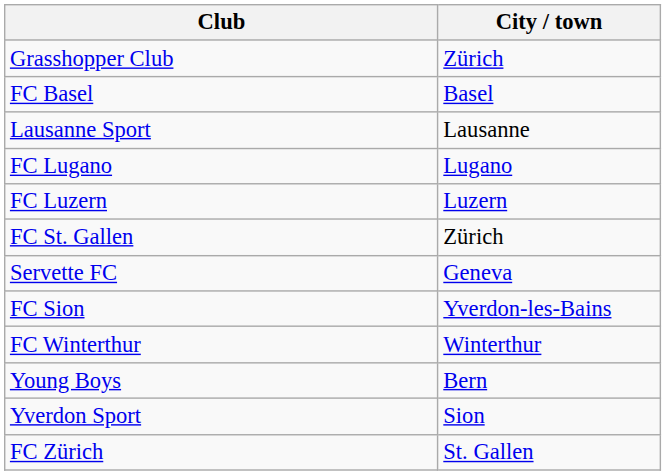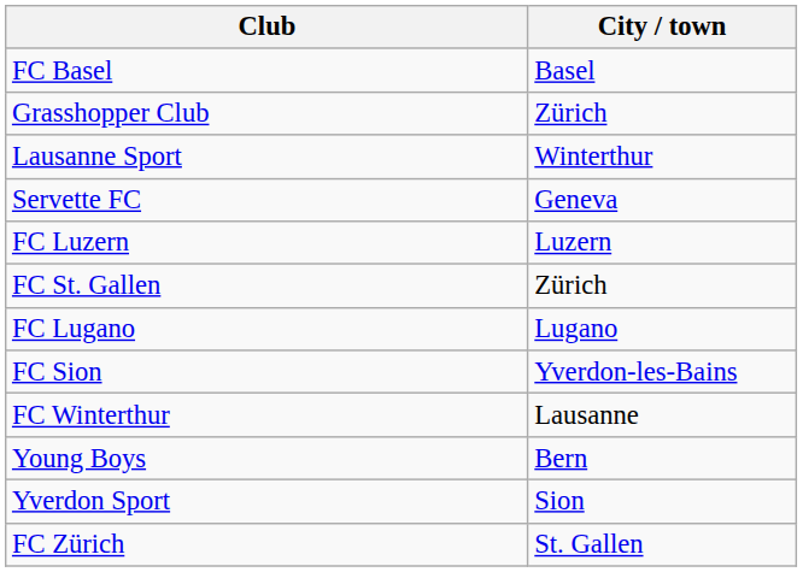 <table class="wikitable sortable">
 <tr>
 <th style="width:300px;">Club</th>
 <th style="width:150px;">City / town</th>
 </tr>
 <tr>
+<td><a href='#'>FC Basel</a></td>
+<td> <a href='#'>Basel</a></td>
+</tr>
+<tr>
 <td><a href='#'>Grasshopper Club</a></td>
 <td> <a href='#'>Zürich</a></td>
 </tr>
 <tr>
-<td><a href='#'>FC Basel</a></td>
-<td> <a href='#'>Basel</a></td>
+<td><a href='#'>Lausanne Sport</a></td>
+<td> <a href='#'>Winterthur</a></td>
 </tr>
 <tr>
-<td><a href='#'>Lausanne Sport</a></td>
-<td> Lausanne</td>
-</tr>
-<tr>
-<td><a href='#'>FC Lugano</a></td>
-<td> <a href='#'>Lugano</a></td>
+<td><a href='#'>Servette FC</a></td>
+<td> <a href='#'>Geneva</a></td>
 </tr>
 <tr>
 <td><a href='#'>FC Luzern</a></td>
 <td> <a href='#'>Luzern</a></td>
 </tr>
 <tr>
 <td><a href='#'>FC St. Gallen</a></td>
 <td> Zürich</td>
 </tr>
 <tr>
-<td><a href='#'>Servette FC</a></td>
-<td> <a href='#'>Geneva</a></td>
+<td><a href='#'>FC Lugano</a></td>
+<td> <a href='#'>Lugano</a></td>
 </tr>
 <tr>
 <td><a href='#'>FC Sion</a></td>
 <td> <a href='#'>Yverdon-les-Bains</a></td>
 </tr>
 <tr>
 <td><a href='#'>FC Winterthur</a></td>
-<td> <a href='#'>Winterthur</a></td>
+<td> Lausanne</td>
 </tr>
 <tr>
 <td><a href='#'>Young Boys</a></td>
 <td> <a href='#'>Bern</a></td>
 </tr>
 <tr>
 <td><a href='#'>Yverdon Sport</a></td>
 <td> <a href='#'>Sion</a></td>
 </tr>
 <tr>
 <td><a href='#'>FC Zürich</a></td>
 <td> <a href='#'>St. Gallen</a></td>
 </tr>
 </table>
